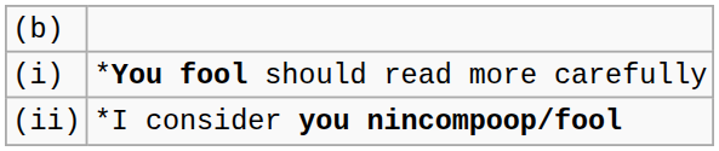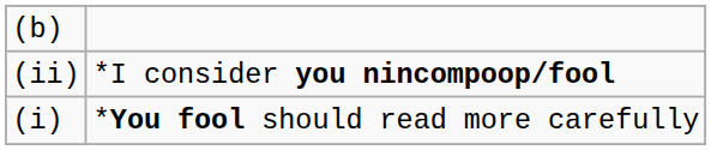 <table class="wikitable">
 <tr>
 <td>(b) </td>
 </tr>
 <tr>
+<td>(ii)</td>
+<td>*I consider <strong>you nincompoop/fool</strong></td>
+</tr>
+<tr>
 <td>(i)</td>
 <td>*<strong>You fool</strong> should read more carefully</td>
 </tr>
-<tr>
-<td>(ii)</td>
-<td>*I consider <strong>you nincompoop/fool</strong></td>
-</tr>
 </table>
